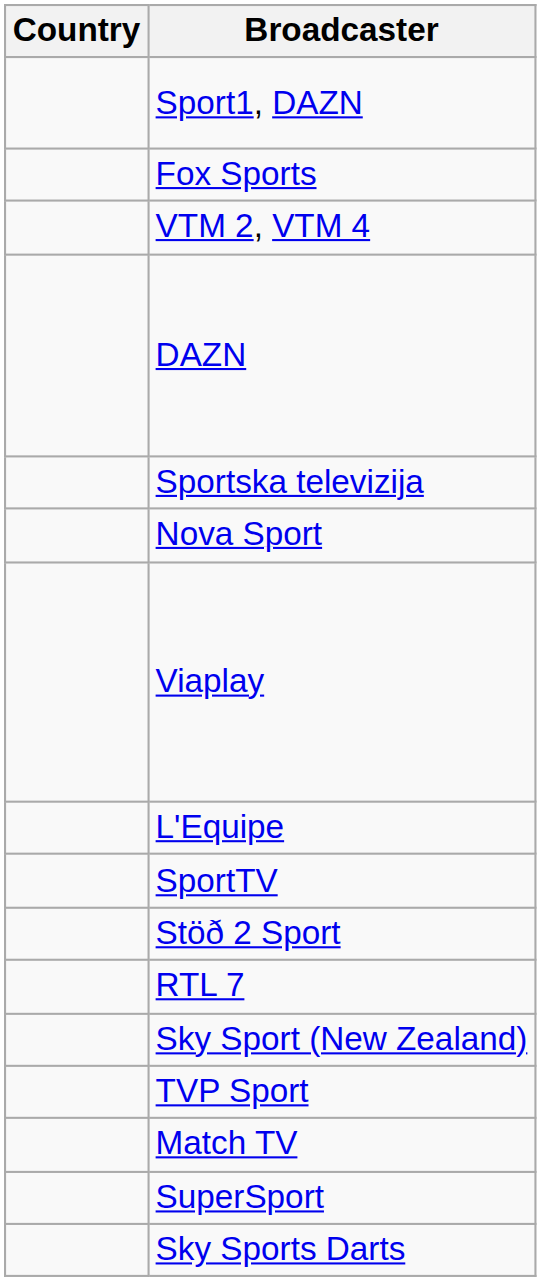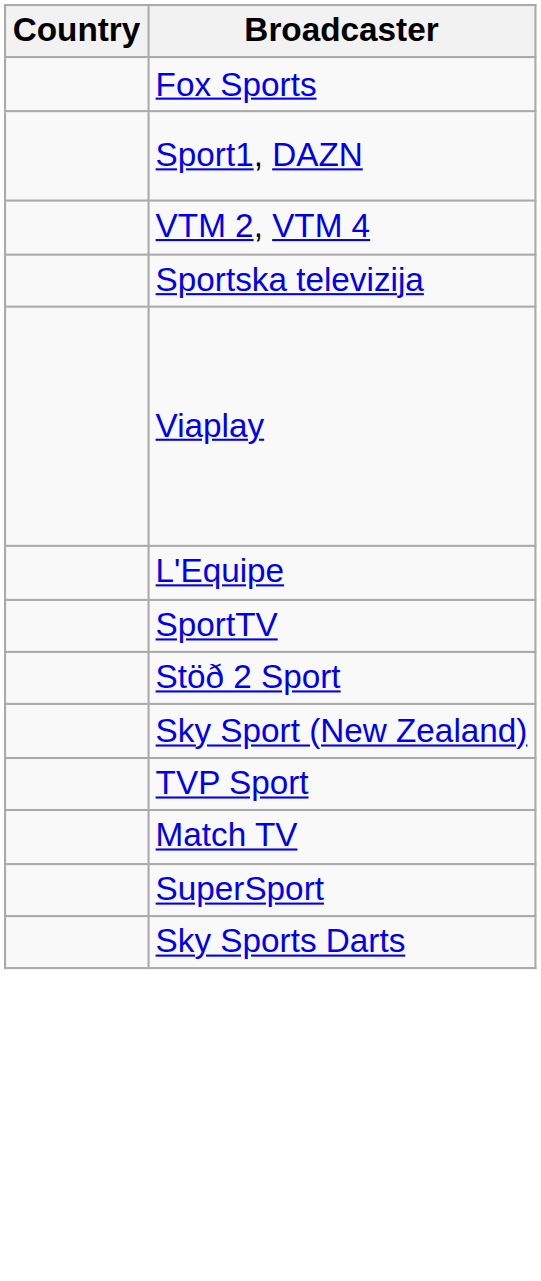 <table class="wikitable" style="font-size:100%; text-align:left">
 <tr>
 <th>Country</th>
 <th>Broadcaster</th>
+</tr>
+<tr>
+<td></td>
+<td><a href='#'>Fox Sports</a></td>
 </tr>
 <tr>
 <td><br><br></td>
 <td><a href='#'>Sport1</a>, <a href='#'>DAZN</a></td>
 </tr>
 <tr>
 <td></td>
-<td><a href='#'>Fox Sports</a></td>
-</tr>
-<tr>
-<td></td>
 <td><a href='#'>VTM 2</a>, <a href='#'>VTM 4</a></td>
-</tr>
-<tr>
-<td><br><br><br><br><br></td>
-<td><a href='#'>DAZN</a></td>
 </tr>
 <tr>
 <td></td>
 <td><a href='#'>Sportska televizija</a></td>
-</tr>
-<tr>
-<td><br></td>
-<td><a href='#'>Nova Sport</a></td>
 </tr>
 <tr>
 <td><br><br><br><br><br><br></td>
 <td><a href='#'>Viaplay</a></td>
 </tr>
 <tr>
 <td></td>
 <td><a href='#'>L'Equipe</a></td>
 </tr>
 <tr>
 <td></td>
 <td><a href='#'>SportTV</a></td>
 </tr>
 <tr>
 <td></td>
 <td><a href='#'>Stöð 2 Sport</a></td>
-</tr>
-<tr>
-<td></td>
-<td><a href='#'>RTL 7</a></td>
 </tr>
 <tr>
 <td></td>
 <td><a href='#'>Sky Sport (New Zealand)</a></td>
 </tr>
 <tr>
 <td></td>
 <td><a href='#'>TVP Sport</a></td>
 </tr>
 <tr>
 <td></td>
 <td><a href='#'>Match TV</a></td>
 </tr>
 <tr>
 <td></td>
 <td><a href='#'>SuperSport</a></td>
 </tr>
 <tr>
 <td><br></td>
 <td><a href='#'>Sky Sports Darts</a></td>
 </tr>
 </table>
